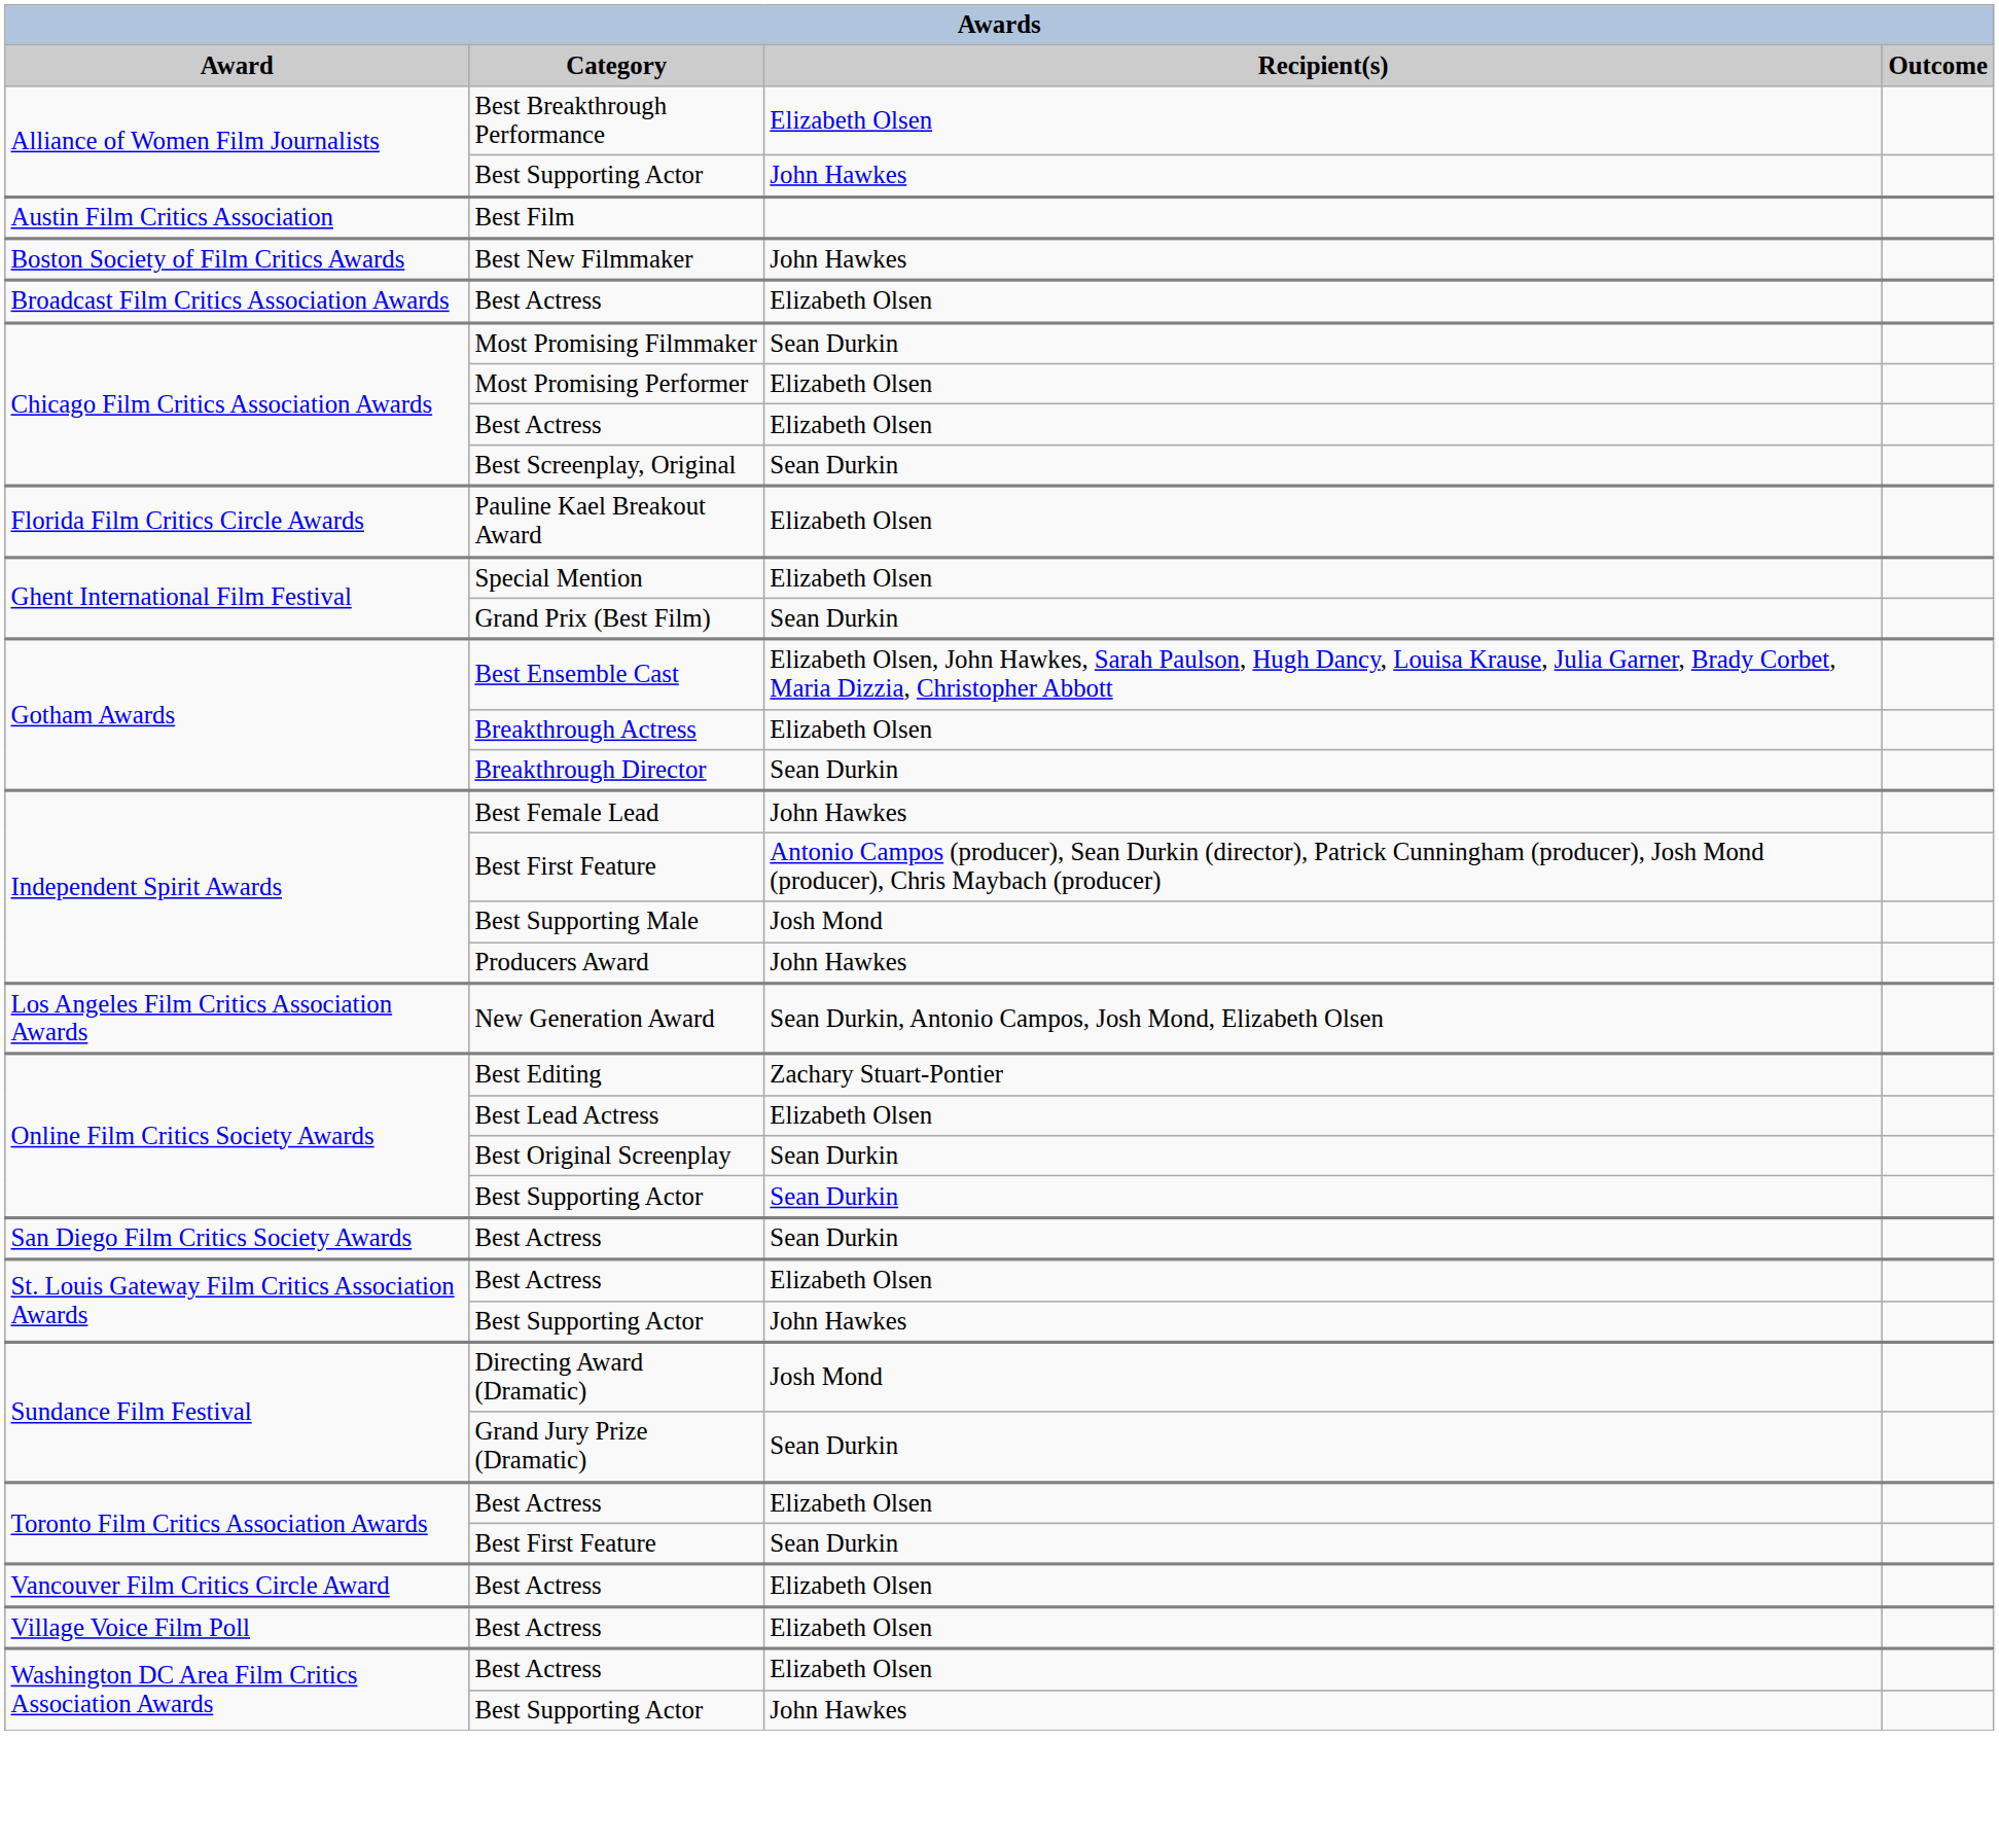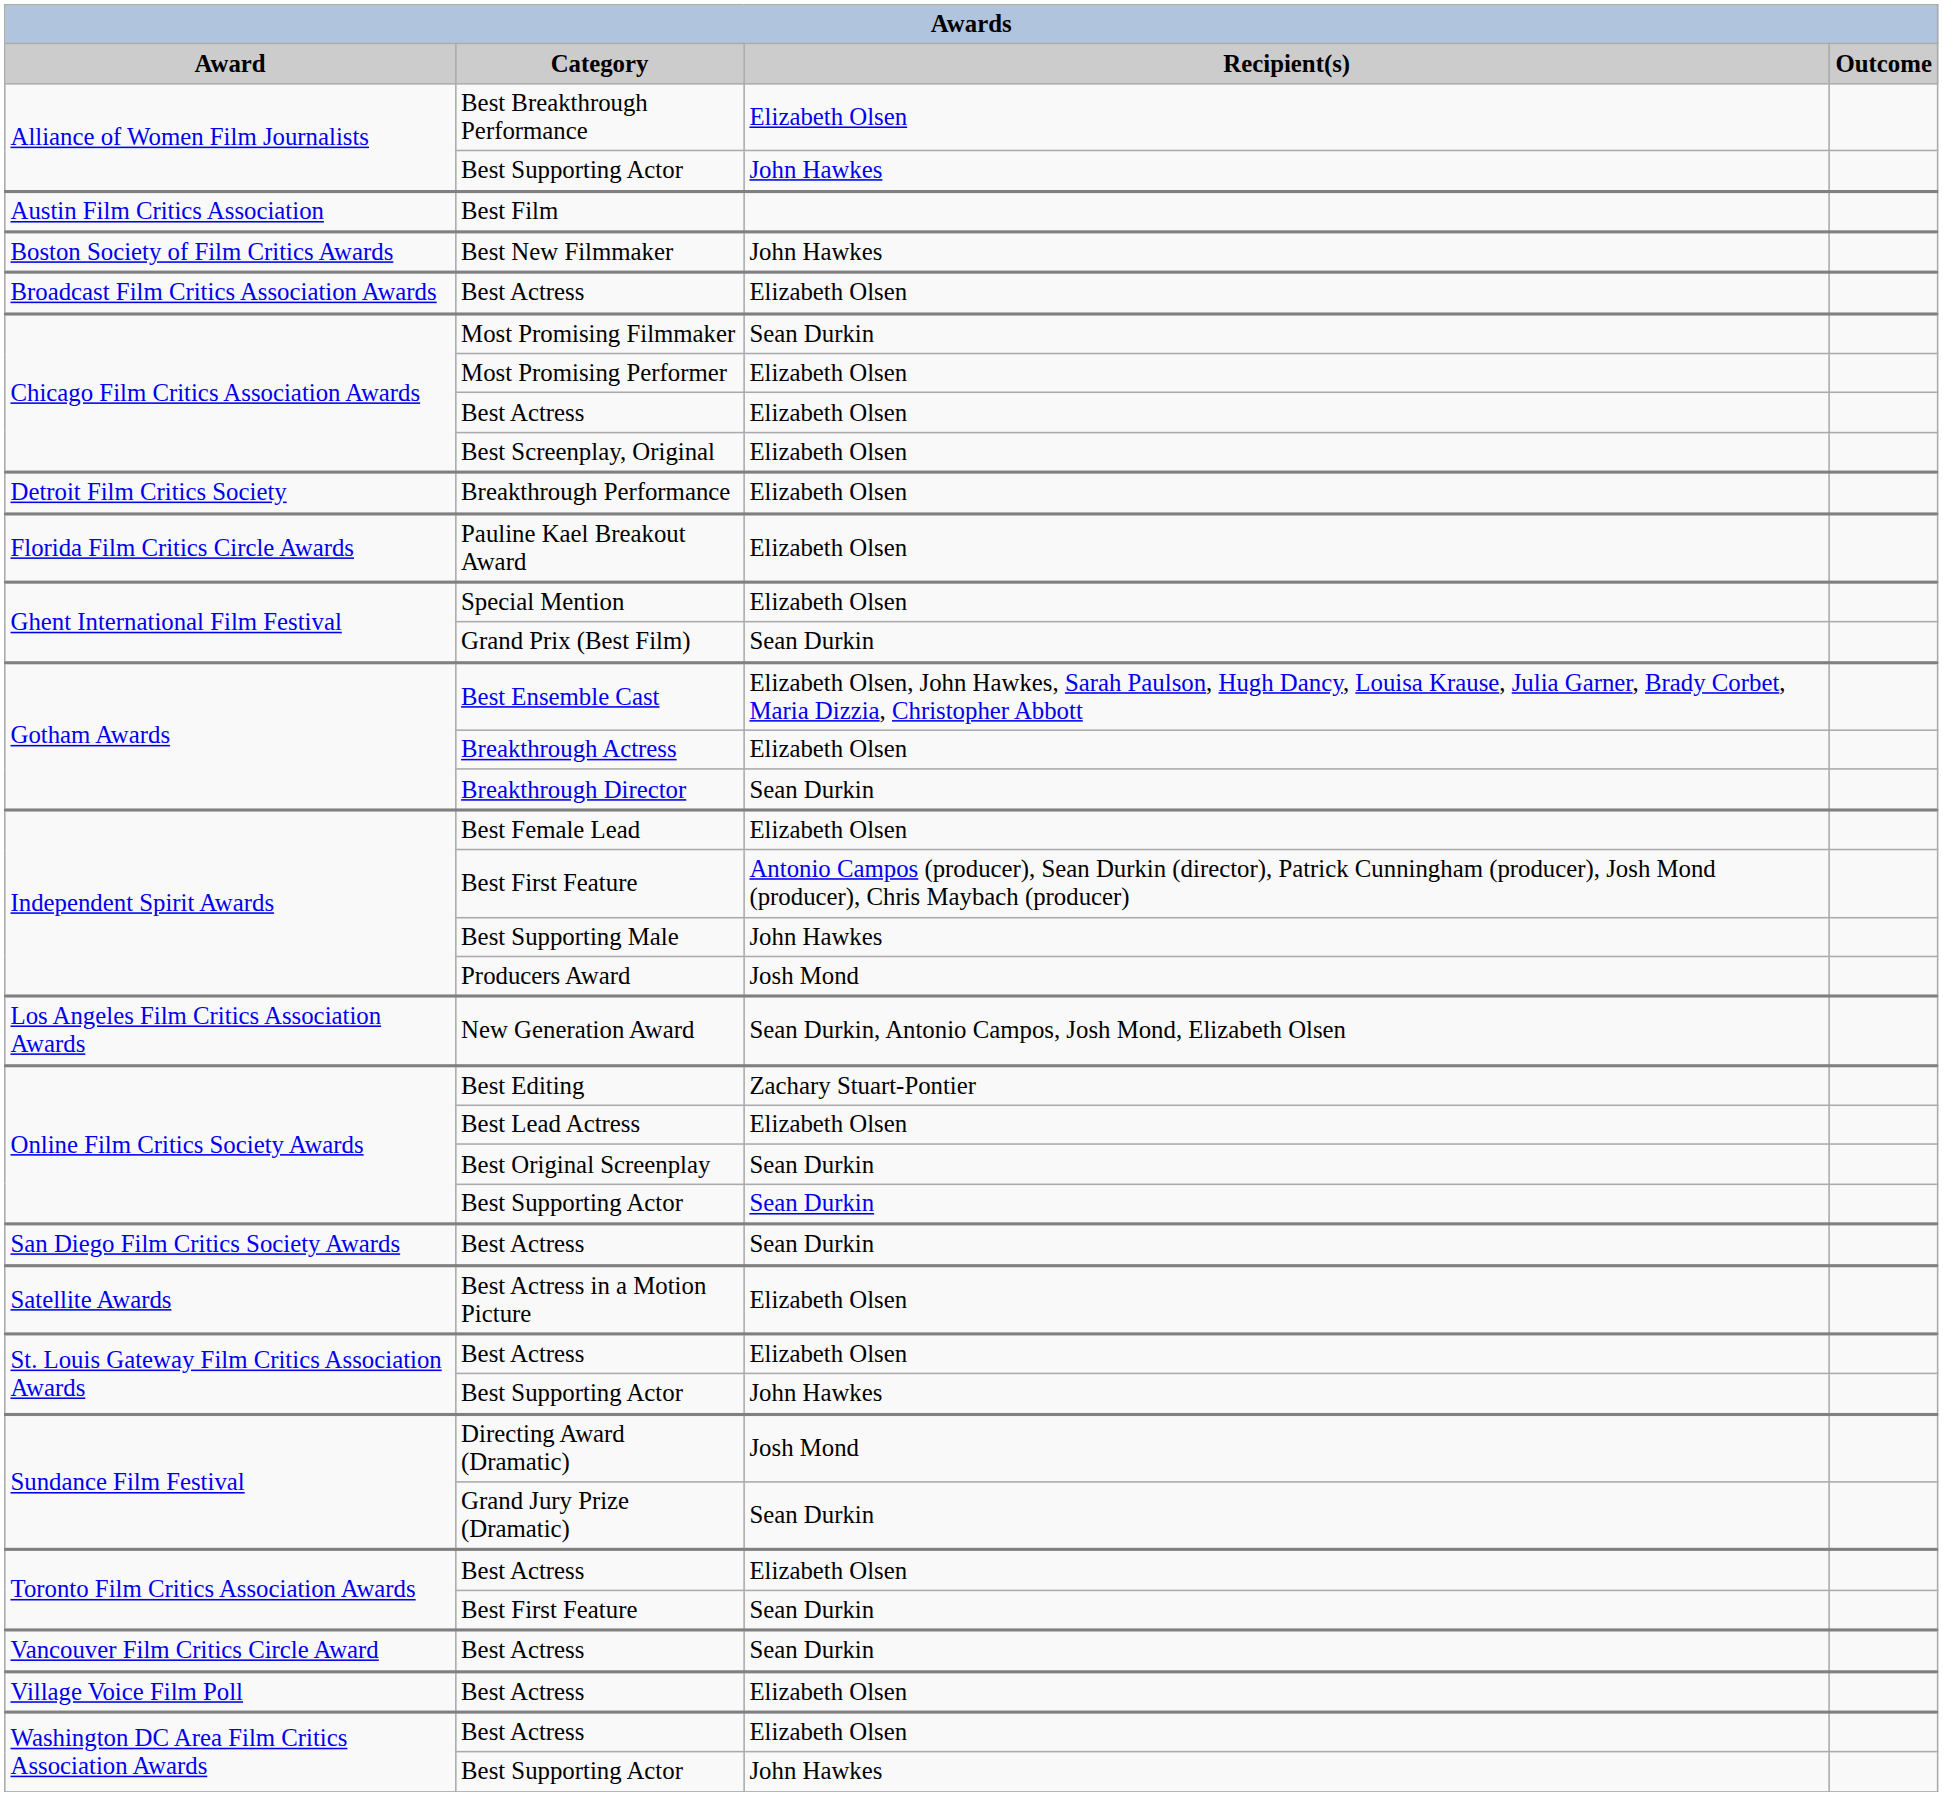 <table class="wikitable sortable">
 <tr style="text-align:center;">
 <th colspan=4 style="background:#B0C4DE;">Awards</th>
 </tr>
 <tr style="text-align:center;">
 <th style="background:#ccc;">Award</th>
 <th style="background:#ccc;">Category</th>
 <th style="background:#ccc;">Recipient(s)</th>
 <th style="background:#ccc;">Outcome</th>
 </tr>
 <tr>
 <td rowspan="2"><a href='#'>Alliance of Women Film Journalists</a></td>
 <td>Best Breakthrough Performance</td>
 <td><a href='#'>Elizabeth Olsen</a></td>
 <td></td>
 </tr>
 <tr>
 <td>Best Supporting Actor</td>
 <td><a href='#'>John Hawkes</a></td>
 <td></td>
 </tr>
 <tr style="border-top:2px solid gray;">
 <td><a href='#'>Austin Film Critics Association</a></td>
 <td>Best Film</td>
 <td></td>
 <td></td>
 </tr>
 <tr style="border-top:2px solid gray;">
 <td><a href='#'>Boston Society of Film Critics Awards</a></td>
 <td>Best New Filmmaker</td>
 <td>John Hawkes</td>
 <td></td>
 </tr>
 <tr style="border-top:2px solid gray;">
 <td><a href='#'>Broadcast Film Critics Association Awards</a></td>
 <td>Best Actress</td>
 <td>Elizabeth Olsen</td>
 <td></td>
 </tr>
 <tr style="border-top:2px solid gray;">
 <td rowspan="4"><a href='#'>Chicago Film Critics Association Awards</a></td>
 <td>Most Promising Filmmaker</td>
 <td>Sean Durkin</td>
 <td></td>
 </tr>
 <tr>
 <td>Most Promising Performer</td>
 <td>Elizabeth Olsen</td>
 <td></td>
 </tr>
 <tr>
 <td>Best Actress</td>
 <td>Elizabeth Olsen</td>
 <td></td>
 </tr>
 <tr>
 <td>Best Screenplay, Original</td>
-<td>Sean Durkin</td>
+<td>Elizabeth Olsen</td>
+<td></td>
+</tr>
+<tr style="border-top:2px solid gray;">
+<td><a href='#'>Detroit Film Critics Society</a></td>
+<td>Breakthrough Performance</td>
+<td>Elizabeth Olsen</td>
 <td></td>
 </tr>
 <tr style="border-top:2px solid gray;">
 <td><a href='#'>Florida Film Critics Circle Awards</a></td>
 <td>Pauline Kael Breakout Award</td>
 <td>Elizabeth Olsen</td>
 <td></td>
 </tr>
 <tr style="border-top:2px solid gray;">
 <td rowspan="2"><a href='#'>Ghent International Film Festival</a></td>
 <td>Special Mention</td>
 <td>Elizabeth Olsen</td>
 <td></td>
 </tr>
 <tr>
 <td>Grand Prix (Best Film)</td>
 <td>Sean Durkin</td>
 <td></td>
 </tr>
 <tr style="border-top:2px solid gray;">
 <td rowspan="3"><a href='#'>Gotham Awards</a></td>
 <td><a href='#'>Best Ensemble Cast</a></td>
 <td>Elizabeth Olsen, John Hawkes, <a href='#'>Sarah Paulson</a>, <a href='#'>Hugh Dancy</a>, <a href='#'>Louisa Krause</a>, <a href='#'>Julia Garner</a>, <a href='#'>Brady Corbet</a>, <a href='#'>Maria Dizzia</a>, <a href='#'>Christopher Abbott</a></td>
 <td></td>
 </tr>
 <tr>
 <td><a href='#'>Breakthrough Actress</a></td>
 <td>Elizabeth Olsen</td>
 <td></td>
 </tr>
 <tr>
 <td><a href='#'>Breakthrough Director</a></td>
 <td>Sean Durkin</td>
 <td></td>
 </tr>
 <tr style="border-top:2px solid gray;">
 <td rowspan="4"><a href='#'>Independent Spirit Awards</a></td>
 <td>Best Female Lead</td>
-<td>John Hawkes</td>
+<td>Elizabeth Olsen</td>
 <td></td>
 </tr>
 <tr>
 <td>Best First Feature</td>
 <td><a href='#'>Antonio Campos</a> (producer), Sean Durkin (director), Patrick Cunningham (producer), Josh Mond (producer), Chris Maybach (producer)</td>
 <td></td>
 </tr>
 <tr>
 <td>Best Supporting Male</td>
-<td>Josh Mond</td>
+<td>John Hawkes</td>
 <td></td>
 </tr>
 <tr>
 <td>Producers Award</td>
-<td>John Hawkes</td>
+<td>Josh Mond</td>
 <td></td>
 </tr>
 <tr style="border-top:2px solid gray;">
 <td><a href='#'>Los Angeles Film Critics Association Awards</a></td>
 <td>New Generation Award</td>
 <td>Sean Durkin, Antonio Campos, Josh Mond, Elizabeth Olsen</td>
 <td></td>
 </tr>
 <tr style="border-top:2px solid gray;">
 <td rowspan="4"><a href='#'>Online Film Critics Society Awards</a></td>
 <td>Best Editing</td>
 <td>Zachary Stuart-Pontier</td>
 <td></td>
 </tr>
 <tr>
 <td>Best Lead Actress</td>
 <td>Elizabeth Olsen</td>
 <td></td>
 </tr>
 <tr>
 <td>Best Original Screenplay</td>
 <td>Sean Durkin</td>
 <td></td>
 </tr>
 <tr>
 <td>Best Supporting Actor</td>
 <td><a href='#'>Sean Durkin</a></td>
 <td></td>
 </tr>
 <tr style="border-top:2px solid gray;">
 <td><a href='#'>San Diego Film Critics Society Awards</a></td>
 <td>Best Actress</td>
 <td>Sean Durkin</td>
+<td></td>
+</tr>
+<tr style="border-top:2px solid gray;">
+<td><a href='#'>Satellite Awards</a></td>
+<td>Best Actress in a Motion Picture</td>
+<td>Elizabeth Olsen</td>
 <td></td>
 </tr>
 <tr style="border-top:2px solid gray;">
 <td rowspan="2"><a href='#'>St. Louis Gateway Film Critics Association Awards</a></td>
 <td>Best Actress</td>
 <td>Elizabeth Olsen</td>
 <td></td>
 </tr>
 <tr>
 <td>Best Supporting Actor</td>
 <td>John Hawkes</td>
 <td></td>
 </tr>
 <tr style="border-top:2px solid gray;">
 <td rowspan="2"><a href='#'>Sundance Film Festival</a></td>
 <td>Directing Award (Dramatic)</td>
 <td>Josh Mond</td>
 <td></td>
 </tr>
 <tr>
 <td>Grand Jury Prize (Dramatic)</td>
 <td>Sean Durkin</td>
 <td></td>
 </tr>
 <tr style="border-top:2px solid gray;">
 <td rowspan="2"><a href='#'>Toronto Film Critics Association Awards</a></td>
 <td>Best Actress</td>
 <td>Elizabeth Olsen</td>
 <td></td>
 </tr>
 <tr>
 <td>Best First Feature</td>
 <td>Sean Durkin</td>
 <td></td>
 </tr>
 <tr style="border-top:2px solid gray;">
 <td><a href='#'>Vancouver Film Critics Circle Award</a></td>
 <td>Best Actress</td>
-<td>Elizabeth Olsen</td>
+<td>Sean Durkin</td>
 <td></td>
 </tr>
 <tr style="border-top:2px solid gray;">
 <td><a href='#'>Village Voice Film Poll</a></td>
 <td>Best Actress</td>
 <td>Elizabeth Olsen</td>
 <td></td>
 </tr>
 <tr style="border-top:2px solid gray;">
 <td rowspan="2"><a href='#'>Washington DC Area Film Critics Association Awards</a></td>
 <td>Best Actress</td>
 <td>Elizabeth Olsen</td>
 <td></td>
 </tr>
 <tr>
 <td>Best Supporting Actor</td>
 <td>John Hawkes</td>
 <td></td>
 </tr>
 </table>
